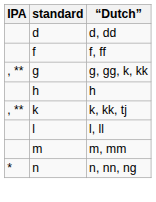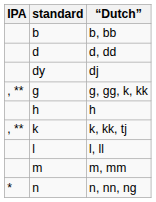 <table class="wikitable">
 <tr>
 <th>IPA</th>
 <th>standard</th>
 <th>“Dutch”</th>
 </tr>
 <tr>
 <td></td>
+<td>b</td>
+<td>b, bb</td>
+</tr>
+<tr>
+<td></td>
 <td>d</td>
 <td>d, dd</td>
 </tr>
 <tr>
 <td></td>
-<td>f</td>
-<td>f, ff</td>
+<td>dy</td>
+<td>dj</td>
 </tr>
 <tr>
 <td>, **</td>
 <td>g</td>
 <td>g, gg, k, kk</td>
 </tr>
 <tr>
 <td></td>
 <td>h</td>
 <td>h</td>
 </tr>
 <tr>
 <td>, **</td>
 <td>k</td>
 <td>k, kk, tj</td>
 </tr>
 <tr>
 <td></td>
 <td>l</td>
 <td>l, ll</td>
 </tr>
 <tr>
 <td></td>
 <td>m</td>
 <td>m, mm</td>
 </tr>
 <tr>
 <td>*</td>
 <td>n</td>
 <td>n, nn, ng</td>
 </tr>
 </table>
